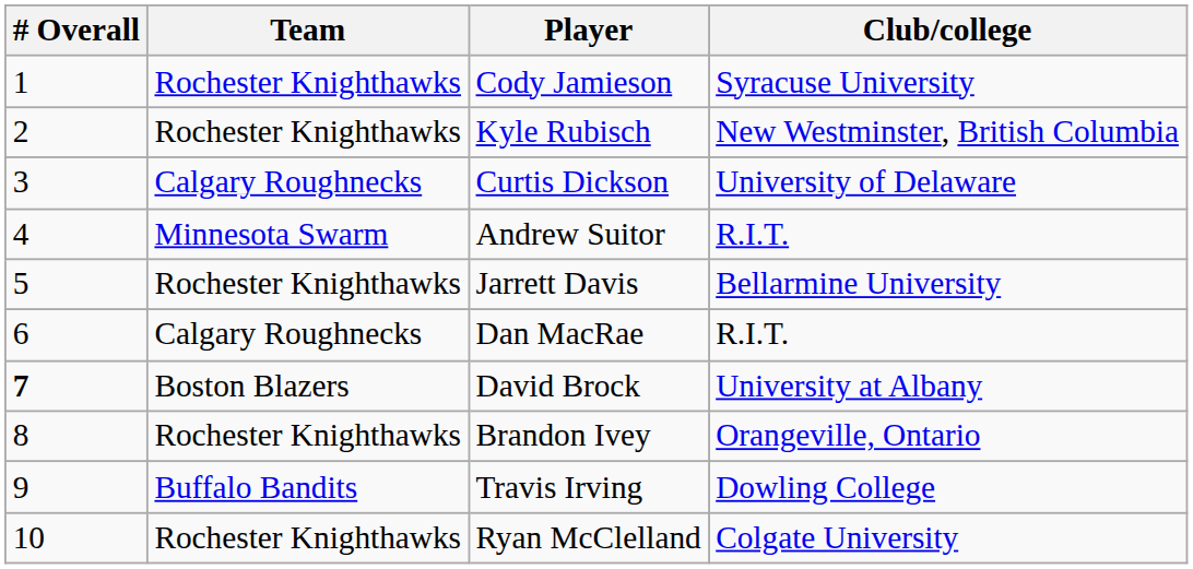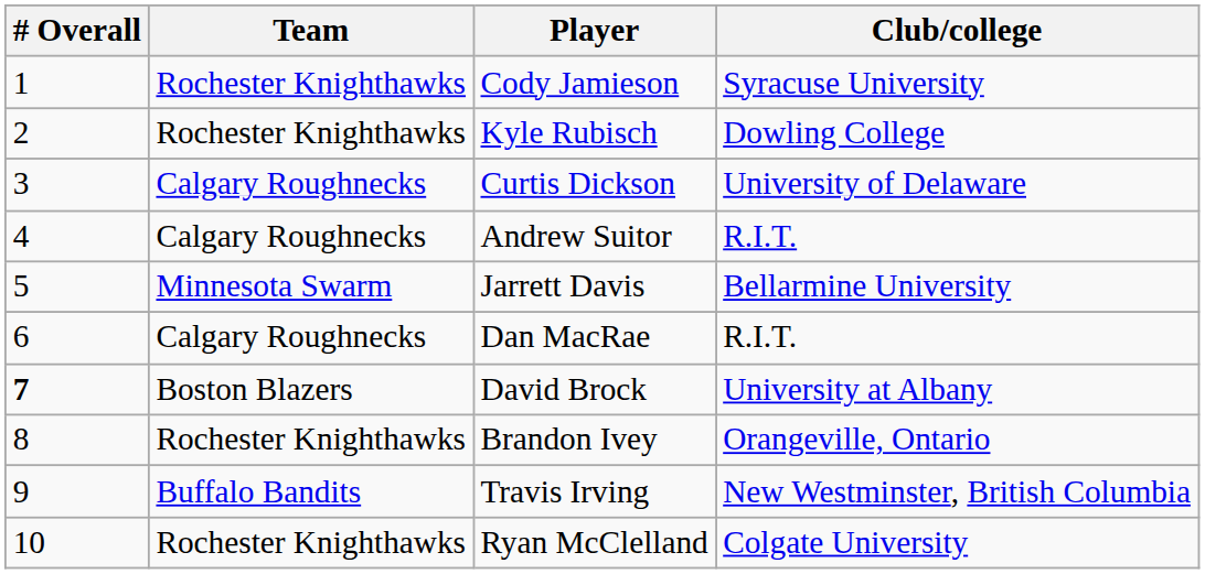 <table class="wikitable">
 <tr>
 <th># Overall</th>
 <th>Team</th>
 <th>Player</th>
 <th>Club/college</th>
 </tr>
 <tr>
 <td>1</td>
 <td><a href='#'>Rochester Knighthawks</a></td>
 <td><a href='#'>Cody Jamieson</a></td>
 <td><a href='#'>Syracuse University</a></td>
 </tr>
 <tr>
 <td>2</td>
 <td>Rochester Knighthawks</td>
 <td><a href='#'>Kyle Rubisch</a></td>
-<td><a href='#'>New Westminster</a>, <a href='#'>British Columbia</a></td>
+<td><a href='#'>Dowling College</a></td>
 </tr>
 <tr>
 <td>3</td>
 <td><a href='#'>Calgary Roughnecks</a></td>
 <td><a href='#'>Curtis Dickson</a></td>
 <td><a href='#'>University of Delaware</a></td>
 </tr>
 <tr>
 <td>4</td>
-<td><a href='#'>Minnesota Swarm</a></td>
+<td>Calgary Roughnecks</td>
 <td>Andrew Suitor</td>
 <td><a href='#'>R.I.T.</a></td>
 </tr>
 <tr>
 <td>5</td>
-<td>Rochester Knighthawks</td>
+<td><a href='#'>Minnesota Swarm</a></td>
 <td>Jarrett Davis</td>
 <td><a href='#'>Bellarmine University</a></td>
 </tr>
 <tr>
 <td>6</td>
 <td>Calgary Roughnecks</td>
 <td>Dan MacRae</td>
 <td>R.I.T.</td>
 </tr>
 <tr>
 <td><strong>7</strong></td>
 <td>Boston Blazers</td>
 <td>David Brock</td>
 <td><a href='#'>University at Albany</a></td>
 </tr>
 <tr>
 <td>8</td>
 <td>Rochester Knighthawks</td>
 <td>Brandon Ivey</td>
 <td><a href='#'>Orangeville, Ontario</a></td>
 </tr>
 <tr>
 <td>9</td>
 <td><a href='#'>Buffalo Bandits</a></td>
 <td>Travis Irving</td>
-<td><a href='#'>Dowling College</a></td>
+<td><a href='#'>New Westminster</a>, <a href='#'>British Columbia</a></td>
 </tr>
 <tr>
 <td>10</td>
 <td>Rochester Knighthawks</td>
 <td>Ryan McClelland</td>
 <td><a href='#'>Colgate University</a></td>
 </tr>
 </table>
